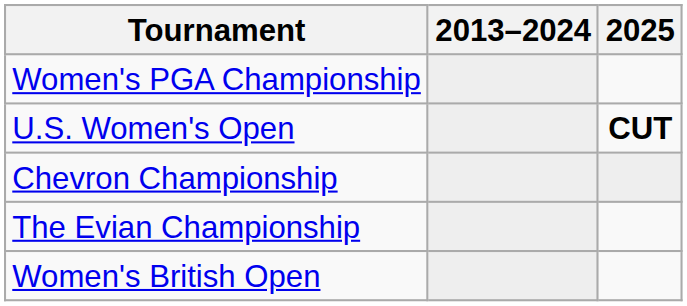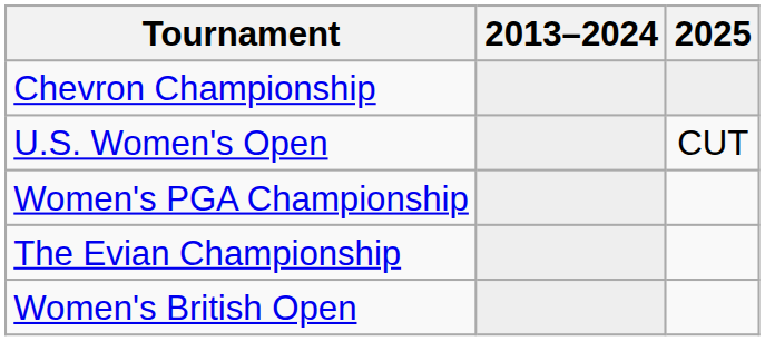 <table class="wikitable" style="font-size:95%;text-align:center;">
 <tr>
 <th>Tournament</th>
 <th>2013–2024</th>
 <th>2025</th>
 </tr>
 <tr>
-<td align=left><a href='#'>Women's PGA Championship</a></td>
+<td align=left><a href='#'>Chevron Championship</a></td>
 <td style="background:#eeeeee;"></td>
-<td></td>
+<td style="background:#eeeeee;"></td>
 </tr>
 <tr>
 <td align=left><a href='#'>U.S. Women's Open</a></td>
 <td style="background:#eeeeee;"></td>
-<td><strong>CUT</strong></td>
+<td>CUT</td>
 </tr>
 <tr>
-<td align=left><a href='#'>Chevron Championship</a></td>
+<td align=left><a href='#'>Women's PGA Championship</a></td>
 <td style="background:#eeeeee;"></td>
-<td style="background:#eeeeee;"></td>
+<td></td>
 </tr>
 <tr>
 <td align=left><a href='#'>The Evian Championship</a></td>
 <td style="background:#eeeeee;"></td>
 <td></td>
 </tr>
 <tr>
 <td align=left><a href='#'>Women's British Open</a></td>
 <td style="background:#eeeeee;"></td>
 <td></td>
 </tr>
 </table>
